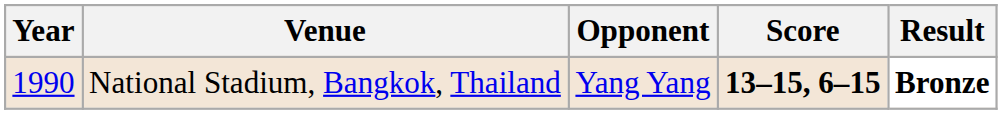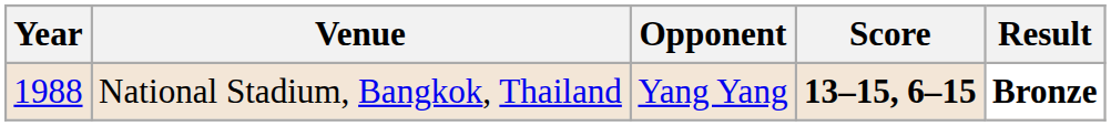 <table class="sortable wikitable" style="font-size: 90%">
 <tr>
 <th>Year</th>
 <th>Venue</th>
 <th>Opponent</th>
 <th>Score</th>
 <th>Result</th>
 </tr>
 <tr style="background:#F3E6D7">
-<td align="center"><a href='#'>1990</a></td>
+<td align="center"><a href='#'>1988</a></td>
 <td align="left">National Stadium, <a href='#'>Bangkok</a>, <a href='#'>Thailand</a></td>
 <td align="left"> <a href='#'>Yang Yang</a></td>
 <td align="left"><strong>13–15, 6–15</strong></td>
 <td style="text-align:left; background:white"> <strong>Bronze</strong></td>
 </tr>
 </table>
